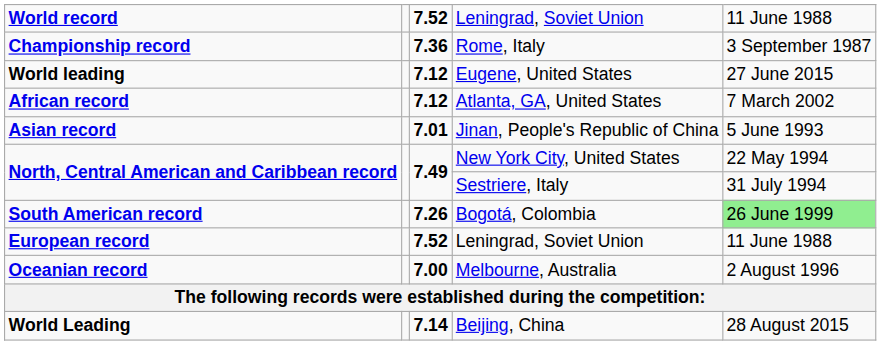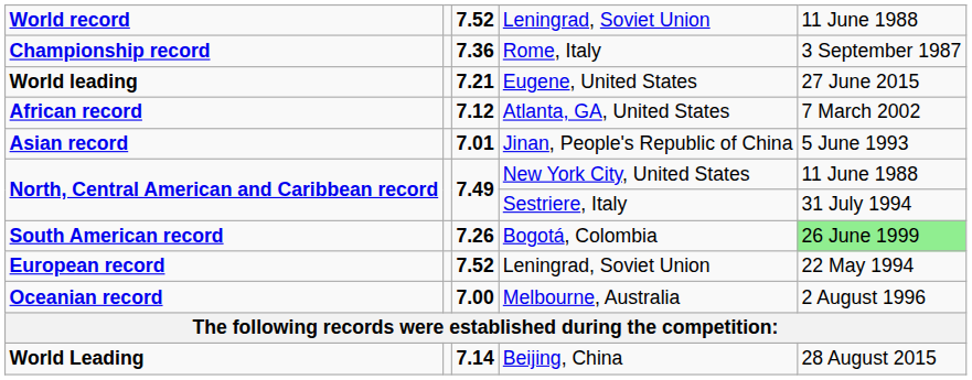 <table class="wikitable">
 <tr>
 <td><strong><a href='#'>World record</a></strong></td>
 <td></td>
 <td><strong>7.52</strong></td>
 <td><a href='#'>Leningrad</a>, <a href='#'>Soviet Union</a></td>
 <td>11 June 1988</td>
 </tr>
 <tr>
 <td><strong><a href='#'>Championship record</a></strong></td>
 <td></td>
 <td><strong>7.36</strong></td>
 <td><a href='#'>Rome</a>, Italy</td>
 <td>3 September 1987</td>
 </tr>
 <tr>
 <td><strong>World leading</strong></td>
 <td></td>
-<td><strong>7.12</strong></td>
+<td><strong>7.21</strong></td>
 <td><a href='#'>Eugene</a>, United States</td>
 <td>27 June 2015</td>
 </tr>
 <tr>
 <td><strong><a href='#'>African record</a></strong></td>
 <td></td>
 <td><strong>7.12</strong></td>
 <td><a href='#'>Atlanta, GA</a>, United States</td>
 <td>7 March 2002</td>
 </tr>
 <tr>
 <td><strong><a href='#'>Asian record</a></strong></td>
 <td></td>
 <td><strong>7.01</strong></td>
 <td><a href='#'>Jinan</a>, People's Republic of China</td>
 <td>5 June 1993</td>
 </tr>
 <tr>
 <td rowspan=2><strong><a href='#'>North, Central American and Caribbean record</a></strong></td>
 <td rowspan=2></td>
 <td rowspan=2><strong>7.49</strong></td>
 <td><a href='#'>New York City</a>, United States</td>
-<td>22 May 1994</td>
+<td>11 June 1988</td>
 </tr>
 <tr>
 <td><a href='#'>Sestriere</a>, Italy</td>
 <td>31 July 1994</td>
 </tr>
 <tr>
 <td><strong><a href='#'>South American record</a></strong></td>
 <td></td>
 <td><strong>7.26</strong></td>
 <td><a href='#'>Bogotá</a>, Colombia</td>
 <td style="background: lightgreen;">26 June 1999</td>
 </tr>
 <tr>
 <td><strong><a href='#'>European record</a></strong></td>
 <td></td>
 <td><strong>7.52</strong></td>
 <td>Leningrad, Soviet Union</td>
-<td>11 June 1988</td>
+<td>22 May 1994</td>
 </tr>
 <tr>
 <td><strong><a href='#'>Oceanian record</a></strong></td>
 <td></td>
 <td><strong>7.00</strong></td>
 <td><a href='#'>Melbourne</a>, Australia</td>
 <td>2 August 1996</td>
 </tr>
 <tr>
 <th colspan=5>The following records were established during the competition:</th>
 </tr>
 <tr>
 <td><strong>World Leading</strong></td>
 <td></td>
 <td><strong>7.14</strong></td>
 <td><a href='#'>Beijing</a>, China</td>
 <td>28 August 2015</td>
 </tr>
 </table>
